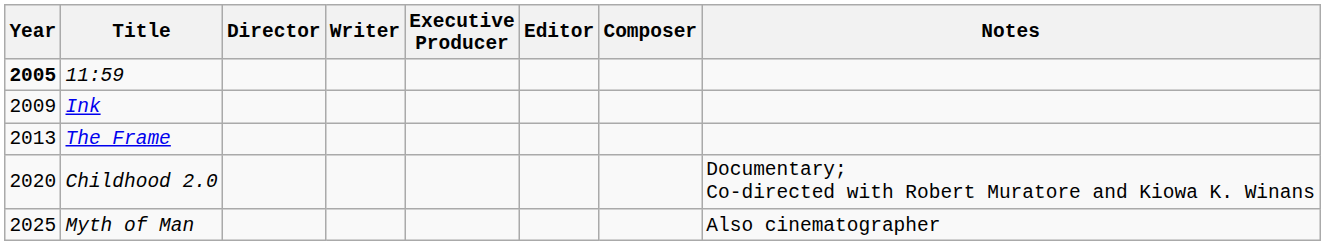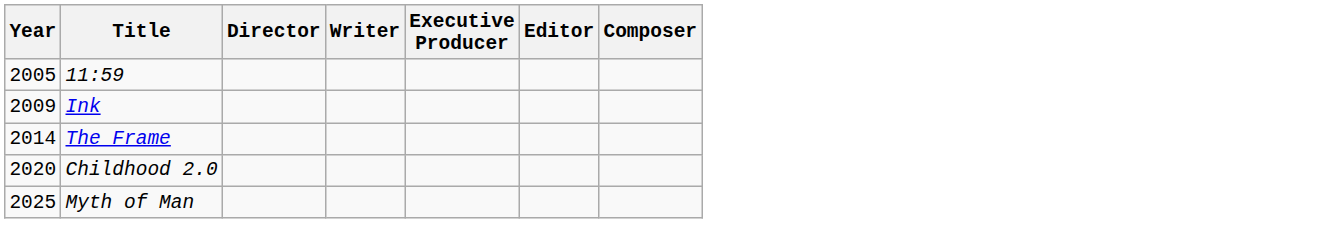 <table class="wikitable">
 <tr>
 <th>Year</th>
 <th>Title</th>
 <th>Director</th>
 <th>Writer</th>
 <th>Executive<br>Producer</th>
 <th>Editor</th>
 <th>Composer</th>
-<th>Notes</th>
 </tr>
 <tr>
-<td><strong>2005</strong></td>
+<td>2005</td>
 <td><em>11:59</em></td>
-<td></td>
 <td></td>
 <td></td>
 <td></td>
 <td></td>
 <td></td>
 </tr>
 <tr>
 <td>2009</td>
 <td><em><a href='#'>Ink</a></em></td>
 <td></td>
 <td></td>
 <td></td>
 <td></td>
 <td></td>
-<td></td>
 </tr>
 <tr>
-<td>2013</td>
+<td>2014</td>
 <td><em><a href='#'>The Frame</a></em></td>
-<td></td>
 <td></td>
 <td></td>
 <td></td>
 <td></td>
 <td></td>
 </tr>
 <tr>
 <td>2020</td>
 <td><em>Childhood 2.0</em></td>
 <td></td>
 <td></td>
 <td></td>
 <td></td>
 <td></td>
-<td>Documentary;<br>Co-directed with Robert Muratore and Kiowa K. Winans</td>
 </tr>
 <tr>
 <td>2025</td>
 <td><em>Myth of Man</em></td>
 <td></td>
 <td></td>
 <td></td>
 <td></td>
 <td></td>
-<td>Also cinematographer</td>
 </tr>
 </table>
